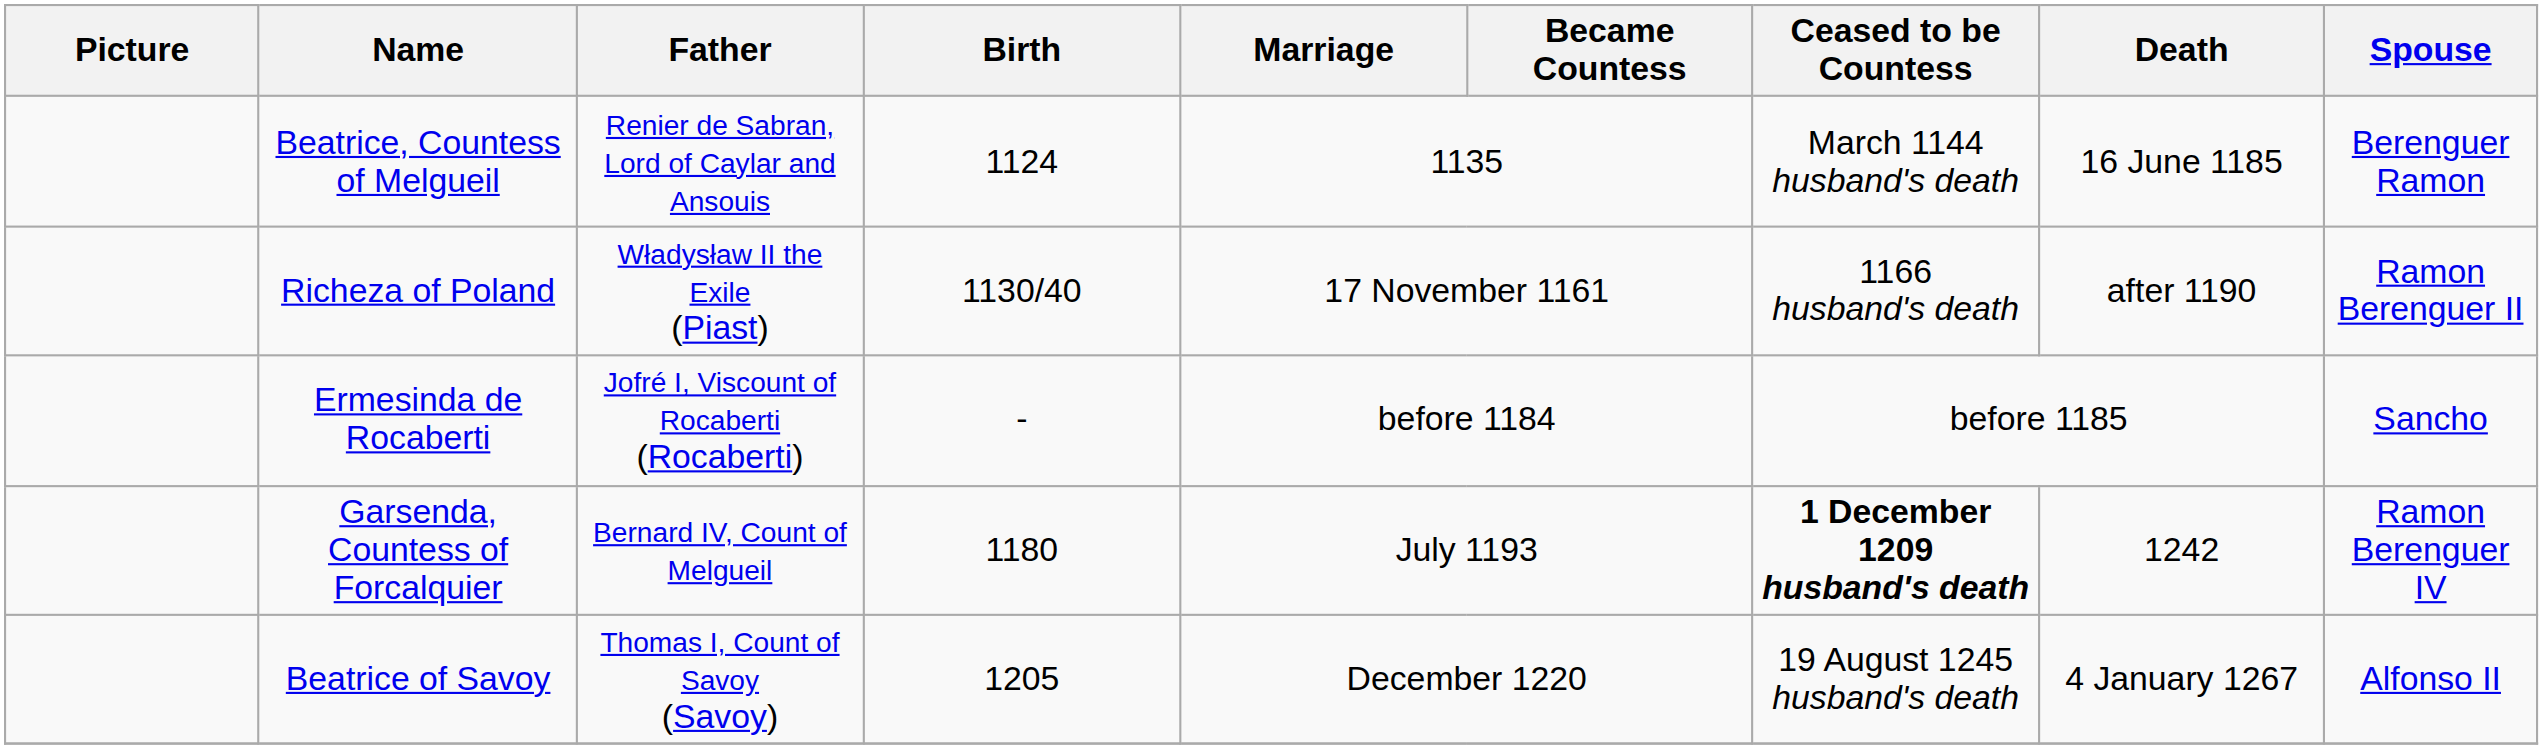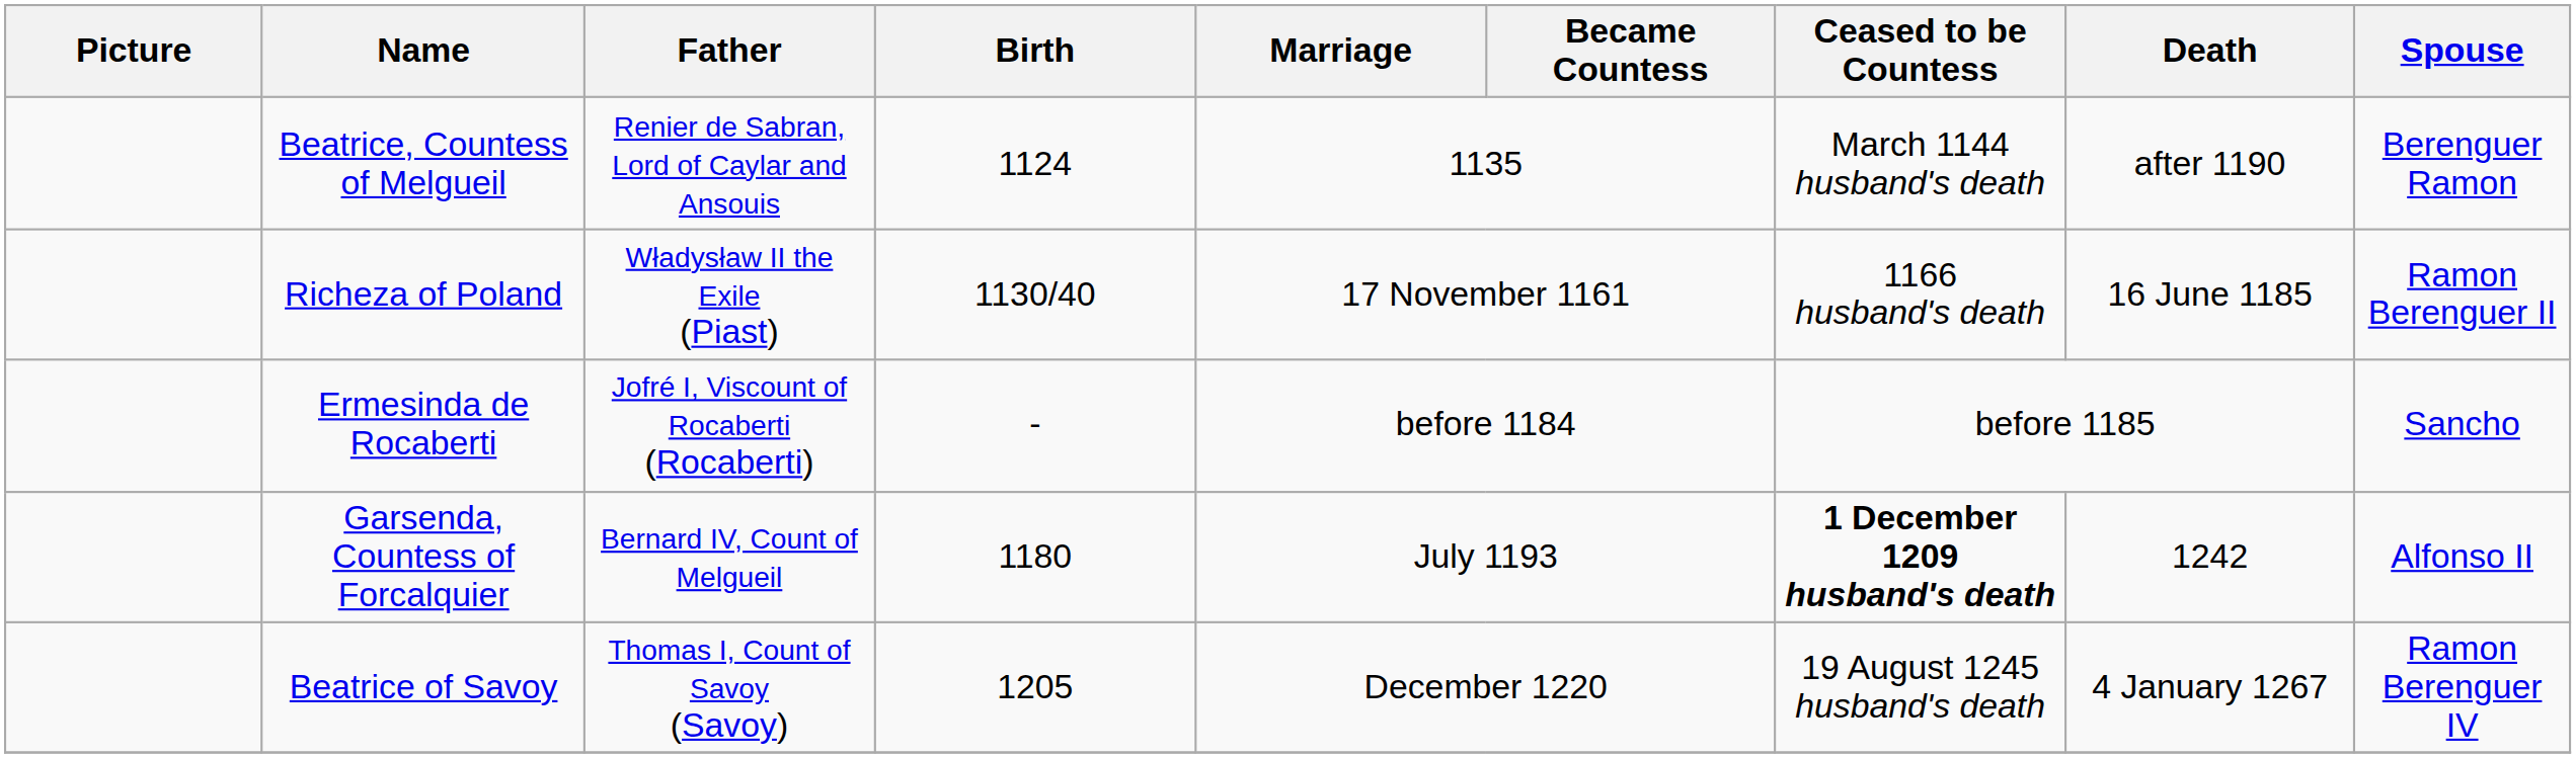 <table width=95% class="wikitable">
 <tr>
 <th width = "8%">Picture</th>
 <th width = "10%">Name</th>
 <th width = "9%">Father</th>
 <th width = "10%">Birth</th>
 <th width = "9%">Marriage</th>
 <th width = "9%">Became Countess</th>
 <th width = "9%">Ceased to be Countess</th>
 <th width = "9%">Death</th>
 <th width = "6%"><a href='#'>Spouse</a></th>
 </tr>
 <tr>
 <td align="center"></td>
 <td align="center"><a href='#'>Beatrice, Countess of Melgueil</a></td>
 <td align="center"><small><a href='#'>Renier de Sabran, Lord of Caylar and Ansouis</a></small></td>
 <td align="center">1124</td>
 <td align="center" colspan="2">1135</td>
 <td align="center">March 1144<br><em>husband's death</em></td>
-<td align="center">16 June 1185</td>
+<td align="center">after 1190</td>
 <td align="center"><a href='#'>Berenguer Ramon</a></td>
 </tr>
 <tr>
 <td align="center"></td>
 <td align="center"><a href='#'>Richeza of Poland</a></td>
 <td align="center"><small><a href='#'>Władysław II the Exile</a></small><br>(<a href='#'>Piast</a>)</td>
 <td align="center">1130/40</td>
 <td align="center" colspan="2">17 November 1161</td>
 <td align="center">1166<br><em>husband's death</em></td>
-<td align="center">after 1190</td>
+<td align="center">16 June 1185</td>
 <td align="center"><a href='#'>Ramon Berenguer II</a></td>
 </tr>
 <tr>
 <td align="center"></td>
 <td align="center"><a href='#'>Ermesinda de Rocaberti</a></td>
 <td align="center"><small><a href='#'>Jofré I, Viscount of Rocaberti</a></small><br>(<a href='#'>Rocaberti</a>)</td>
 <td align="center">-</td>
 <td align="center" colspan="2">before 1184</td>
 <td align="center" colspan="2">before 1185</td>
 <td align="center"><a href='#'>Sancho</a></td>
 </tr>
 <tr>
 <td align="center"></td>
 <td align="center"><a href='#'>Garsenda, Countess of Forcalquier</a></td>
 <td align="center"><small><a href='#'>Bernard IV, Count of Melgueil</a></small></td>
 <td align="center">1180</td>
 <td align="center" colspan="2">July 1193</td>
 <td align="center"><strong>1 December 1209<br><em>husband's death</em></strong></td>
 <td align="center">1242</td>
-<td align="center"><a href='#'>Ramon Berenguer IV</a></td>
+<td align="center"><a href='#'>Alfonso II</a></td>
 </tr>
 <tr>
 <td align="center"></td>
 <td align="center"><a href='#'>Beatrice of Savoy</a></td>
 <td align="center"><small><a href='#'>Thomas I, Count of Savoy</a></small><br>(<a href='#'>Savoy</a>)</td>
 <td align="center">1205</td>
 <td align="center" colspan="2">December 1220</td>
 <td align="center">19 August 1245<br><em>husband's death</em></td>
 <td align="center">4 January 1267</td>
-<td align="center"><a href='#'>Alfonso II</a></td>
+<td align="center"><a href='#'>Ramon Berenguer IV</a></td>
 </tr>
 <tr>
 </tr>
 </table>
